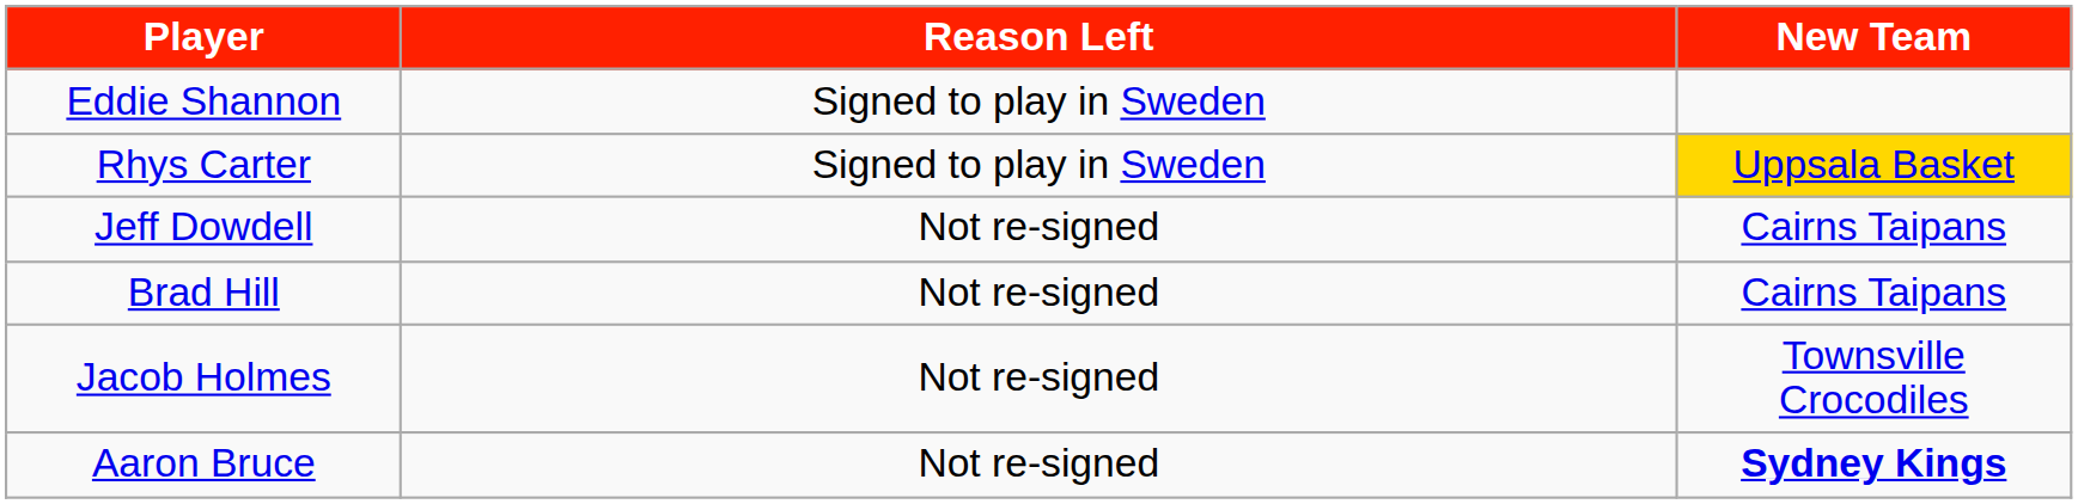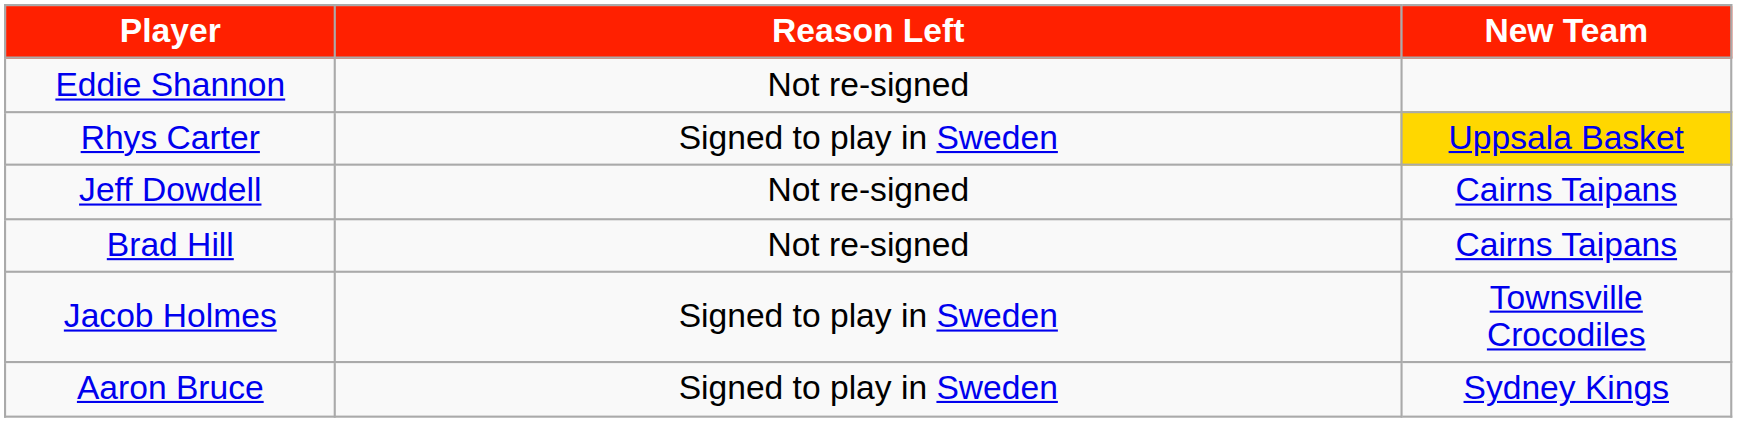 <table class="wikitable sortable sortable">
 <tr>
 <th style="background:#ff2000; color:#ffffff" width=150>Player</th>
 <th style="background:#ff2000; color:#ffffff" width=500>Reason Left</th>
 <th style="background:#ff2000; color:#ffffff" width=150>New Team</th>
 </tr>
 <tr style="text-align: center">
 <td><a href='#'>Eddie Shannon</a></td>
-<td>Signed to play in <a href='#'>Sweden</a></td>
+<td>Not re-signed</td>
 <td></td>
 </tr>
 <tr style="text-align: center">
 <td><a href='#'>Rhys Carter</a></td>
 <td>Signed to play in <a href='#'>Sweden</a></td>
 <td style="background: gold;"><a href='#'>Uppsala Basket</a></td>
 </tr>
 <tr style="text-align: center">
 <td><a href='#'>Jeff Dowdell</a></td>
 <td>Not re-signed</td>
 <td><a href='#'>Cairns Taipans</a></td>
 </tr>
 <tr style="text-align: center">
 <td><a href='#'>Brad Hill</a></td>
 <td>Not re-signed</td>
 <td><a href='#'>Cairns Taipans</a></td>
 </tr>
 <tr style="text-align: center">
 <td><a href='#'>Jacob Holmes</a></td>
-<td>Not re-signed</td>
+<td>Signed to play in <a href='#'>Sweden</a></td>
 <td><a href='#'>Townsville Crocodiles</a></td>
 </tr>
 <tr style="text-align: center">
 <td><a href='#'>Aaron Bruce</a></td>
-<td>Not re-signed</td>
-<td><strong><a href='#'>Sydney Kings</a></strong></td>
+<td>Signed to play in <a href='#'>Sweden</a></td>
+<td><a href='#'>Sydney Kings</a></td>
 </tr>
 </table>
